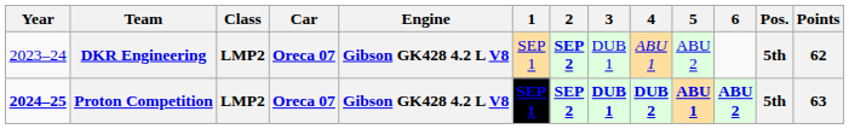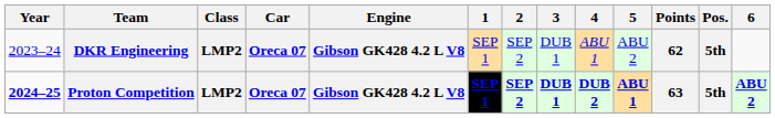 <table class="wikitable" style="text-align:center; font-size:85%">
 <tr>
 <th>Year</th>
 <th>Team</th>
 <th>Class</th>
 <th>Car</th>
 <th>Engine</th>
 <th>1</th>
 <th>2</th>
 <th>3</th>
 <th>4</th>
 <th>5</th>
+<th>Points</th>
+<th>Pos.</th>
 <th>6</th>
-<th>Pos.</th>
-<th>Points</th>
 </tr>
 <tr>
 <td nowrap><a href='#'>2023–24</a></td>
 <th nowrap><a href='#'>DKR Engineering</a></th>
 <th>LMP2</th>
 <th nowrap><a href='#'>Oreca 07</a></th>
 <th nowrap><a href='#'>Gibson</a> GK428 4.2 L <a href='#'>V8</a></th>
 <td style="background:#FFDF9F;"><a href='#'>SEP<br>1</a><br></td>
-<td style="background:#DFFFDF;"><strong><a href='#'>SEP<br>2</a><br></strong></td>
+<td style="background:#DFFFDF;"><a href='#'>SEP<br>2</a><br></td>
 <td style="background:#DFFFDF;"><a href='#'>DUB<br>1</a><br></td>
 <td style="background:#FFDF9F;"><em><a href='#'>ABU<br>1</a></em><br></td>
 <td style="background:#DFFFDF;"><a href='#'>ABU<br>2</a><br></td>
+<th>62</th>
+<th>5th</th>
 <td></td>
-<th>5th</th>
-<th>62</th>
 </tr>
 <tr>
 <td nowrap><strong><a href='#'>2024–25</a></strong></td>
 <th nowrap><a href='#'>Proton Competition</a></th>
 <th>LMP2</th>
 <th nowrap><a href='#'>Oreca 07</a></th>
 <th nowrap><a href='#'>Gibson</a> GK428 4.2 L <a href='#'>V8</a></th>
 <td style="background:#000000;color:white"><strong><a href='#'><span>SEP<br>1</span></a></strong><br></td>
 <td style="background:#DFFFDF;"><strong><a href='#'>SEP<br>2</a></strong><br></td>
 <td style="background:#DFFFDF;"><strong><a href='#'>DUB<br>1</a></strong><br></td>
 <td style="background:#DFFFDF;"><strong><a href='#'>DUB<br>2</a></strong><br></td>
 <td style="background:#FFDF9F;"><strong><a href='#'>ABU<br>1</a></strong><br></td>
+<th>63</th>
+<th>5th</th>
 <td style="background:#DFFFDF;"><strong><a href='#'>ABU<br>2</a></strong><br></td>
-<th>5th</th>
-<th>63</th>
 </tr>
 </table>
